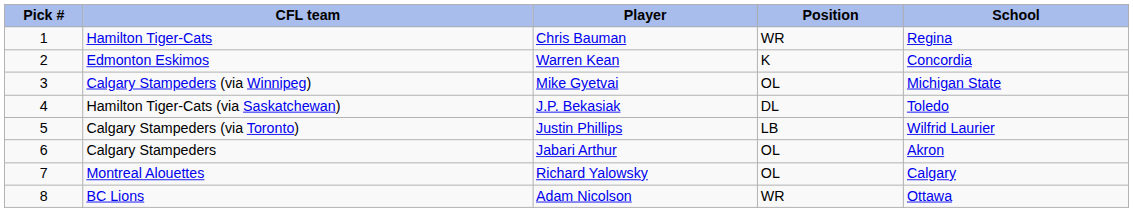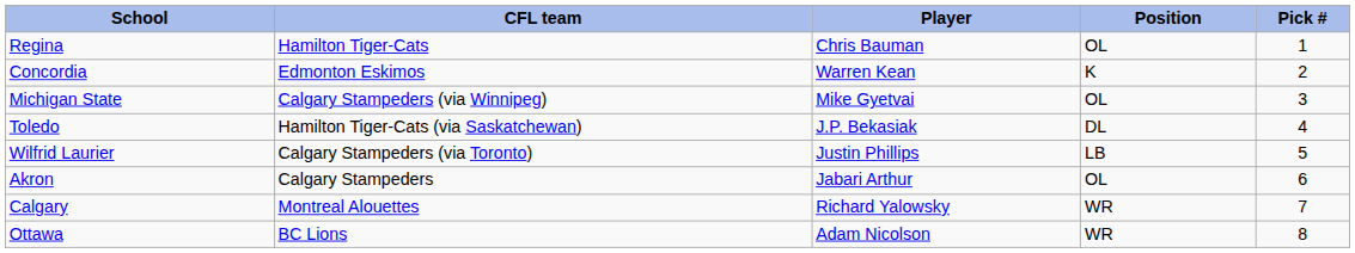 <table class="wikitable" style="width: 100%">
 <tr>
-<th style="background:#A8BDEC;" width=7%>Pick #</th>
+<th width=20% style="background:#A8BDEC;">School</th>
 <th width=40% style="background:#A8BDEC;">CFL team</th>
 <th width=20% style="background:#A8BDEC;">Player</th>
 <th width=13% style="background:#A8BDEC;">Position</th>
-<th width=20% style="background:#A8BDEC;">School</th>
+<th style="background:#A8BDEC;" width=7%>Pick #</th>
 </tr>
 <tr>
-<td align=center>1</td>
+<td><a href='#'>Regina</a></td>
 <td><a href='#'>Hamilton Tiger-Cats</a></td>
 <td><a href='#'>Chris Bauman</a></td>
-<td>WR</td>
-<td><a href='#'>Regina</a></td>
+<td>OL</td>
+<td align=center>1</td>
 </tr>
 <tr>
-<td align=center>2</td>
+<td><a href='#'>Concordia</a></td>
 <td><a href='#'>Edmonton Eskimos</a></td>
 <td><a href='#'>Warren Kean</a></td>
 <td>K</td>
-<td><a href='#'>Concordia</a></td>
+<td align=center>2</td>
 </tr>
 <tr>
-<td align=center>3</td>
+<td><a href='#'>Michigan State</a></td>
 <td><a href='#'>Calgary Stampeders</a> (via <a href='#'>Winnipeg</a>)</td>
 <td><a href='#'>Mike Gyetvai</a></td>
 <td>OL</td>
-<td><a href='#'>Michigan State</a></td>
+<td align=center>3</td>
 </tr>
 <tr>
-<td align=center>4</td>
+<td><a href='#'>Toledo</a></td>
 <td>Hamilton Tiger-Cats (via <a href='#'>Saskatchewan</a>)</td>
 <td><a href='#'>J.P. Bekasiak</a></td>
 <td>DL</td>
-<td><a href='#'>Toledo</a></td>
+<td align=center>4</td>
 </tr>
 <tr>
-<td align=center>5</td>
+<td><a href='#'>Wilfrid Laurier</a></td>
 <td>Calgary Stampeders (via <a href='#'>Toronto</a>)</td>
 <td><a href='#'>Justin Phillips</a></td>
 <td>LB</td>
-<td><a href='#'>Wilfrid Laurier</a></td>
+<td align=center>5</td>
 </tr>
 <tr>
-<td align=center>6</td>
+<td><a href='#'>Akron</a></td>
 <td>Calgary Stampeders</td>
 <td><a href='#'>Jabari Arthur</a></td>
 <td>OL</td>
-<td><a href='#'>Akron</a></td>
+<td align=center>6</td>
 </tr>
 <tr>
-<td align=center>7</td>
+<td><a href='#'>Calgary</a></td>
 <td><a href='#'>Montreal Alouettes</a></td>
 <td><a href='#'>Richard Yalowsky</a></td>
-<td>OL</td>
-<td><a href='#'>Calgary</a></td>
+<td>WR</td>
+<td align=center>7</td>
 </tr>
 <tr>
-<td align=center>8</td>
+<td><a href='#'>Ottawa</a></td>
 <td><a href='#'>BC Lions</a></td>
 <td><a href='#'>Adam Nicolson</a></td>
 <td>WR</td>
-<td><a href='#'>Ottawa</a></td>
+<td align=center>8</td>
 </tr>
 </table>
